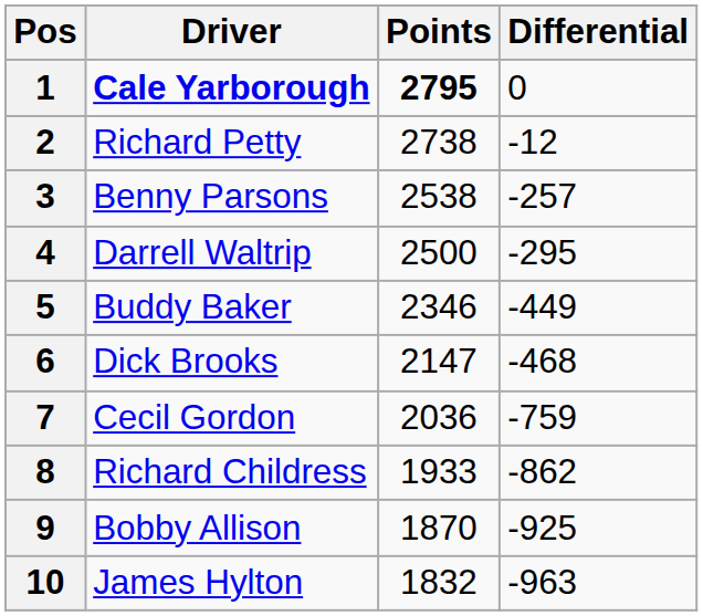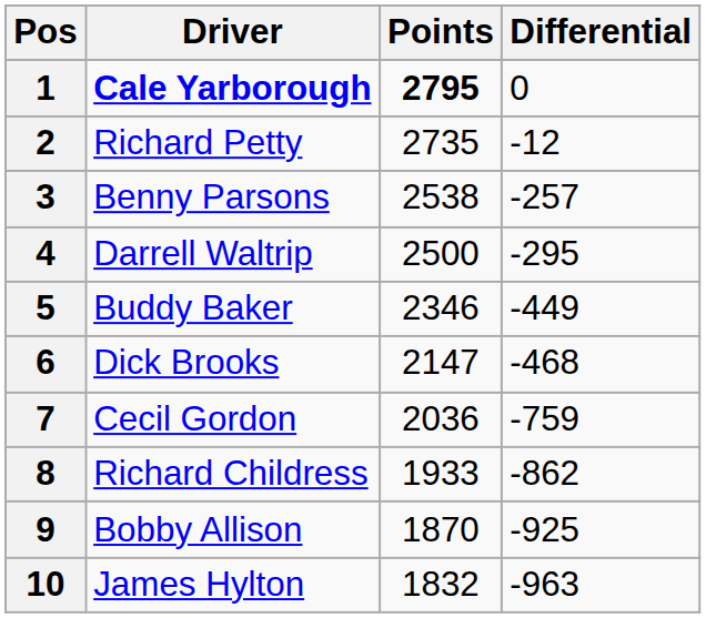 <table class="wikitable">
 <tr>
 <th>Pos</th>
 <th>Driver</th>
 <th>Points</th>
 <th>Differential</th>
 </tr>
 <tr>
 <th>1 </th>
 <td><strong><a href='#'>Cale Yarborough</a></strong></td>
 <td style="text-align:center;"><strong>2795</strong></td>
 <td>0</td>
 </tr>
 <tr>
 <th>2 </th>
 <td><a href='#'>Richard Petty</a></td>
-<td style="text-align:center;">2738</td>
+<td style="text-align:center;">2735</td>
 <td>-12</td>
 </tr>
 <tr>
 <th>3 </th>
 <td><a href='#'>Benny Parsons</a></td>
 <td style="text-align:center;">2538</td>
 <td>-257</td>
 </tr>
 <tr>
 <th>4 </th>
 <td><a href='#'>Darrell Waltrip</a></td>
 <td style="text-align:center;">2500</td>
 <td>-295</td>
 </tr>
 <tr>
 <th>5 </th>
 <td><a href='#'>Buddy Baker</a></td>
 <td style="text-align:center;">2346</td>
 <td>-449</td>
 </tr>
 <tr>
 <th>6 </th>
 <td><a href='#'>Dick Brooks</a></td>
 <td style="text-align:center;">2147</td>
 <td>-468</td>
 </tr>
 <tr>
 <th>7 </th>
 <td><a href='#'>Cecil Gordon</a></td>
 <td style="text-align:center;">2036</td>
 <td>-759</td>
 </tr>
 <tr>
 <th>8 </th>
 <td><a href='#'>Richard Childress</a></td>
 <td style="text-align:center;">1933</td>
 <td>-862</td>
 </tr>
 <tr>
 <th>9 </th>
 <td><a href='#'>Bobby Allison</a></td>
 <td style="text-align:center;">1870</td>
 <td>-925</td>
 </tr>
 <tr>
 <th>10 </th>
 <td><a href='#'>James Hylton</a></td>
 <td style="text-align:center;">1832</td>
 <td>-963</td>
 </tr>
 </table>
